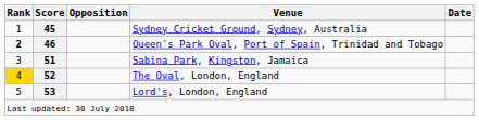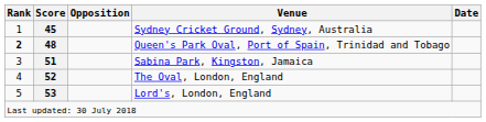 <table class="wikitable plainrowheaders sortable">
 <tr>
 <th scope=col>Rank</th>
 <th scope=col>Score</th>
 <th scope=col>Opposition</th>
 <th scope=col>Venue</th>
 <th scope=col>Date</th>
 </tr>
 <tr>
 <td align=center>1</td>
 <th scope=row style=text-align:center;>45</th>
 <td></td>
 <td><a href='#'>Sydney Cricket Ground</a>, <a href='#'>Sydney</a>, Australia</td>
 <td><a href='#'></a></td>
 </tr>
 <tr>
 <td align=center><strong>2</strong></td>
-<th scope=row style=text-align:center;>46</th>
+<th scope=row style=text-align:center;>48</th>
 <td></td>
 <td><a href='#'>Queen's Park Oval</a>, <a href='#'>Port of Spain</a>, Trinidad and Tobago</td>
 <td><a href='#'></a></td>
 </tr>
 <tr>
 <td align=center>3</td>
 <th scope=row style=text-align:center;>51</th>
 <td></td>
 <td><a href='#'>Sabina Park</a>, <a href='#'>Kingston</a>, Jamaica</td>
 <td><a href='#'></a></td>
 </tr>
 <tr>
-<td align=center style="background: gold;">4</td>
+<td align=center>4</td>
 <th scope=row style=text-align:center;>52</th>
 <td></td>
 <td><a href='#'>The Oval</a>, London, England</td>
 <td><a href='#'></a></td>
 </tr>
 <tr>
 <td align=center>5</td>
 <th scope=row style=text-align:center;>53</th>
 <td></td>
 <td><a href='#'>Lord's</a>, London, England</td>
 <td><a href='#'></a></td>
 </tr>
 <tr class=sortbottom>
 <td colspan=5><small>Last updated: 30 July 2018</small></td>
 </tr>
 </table>
